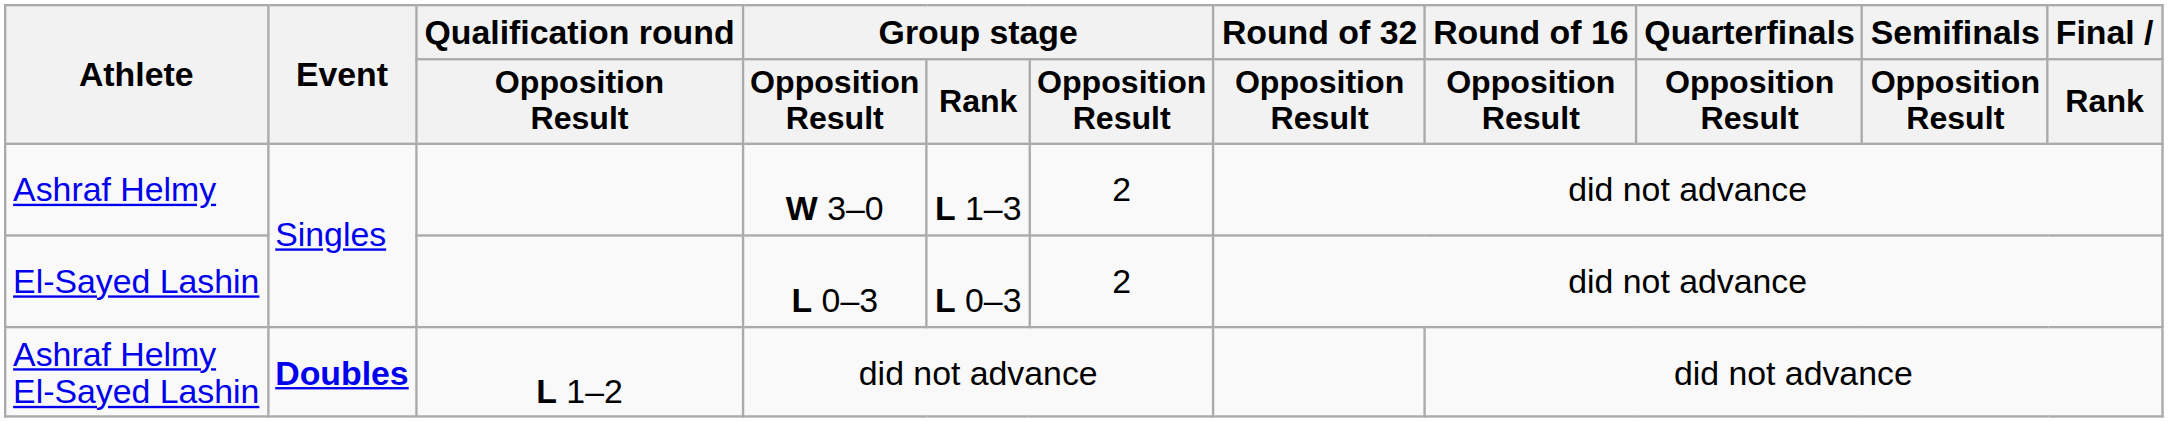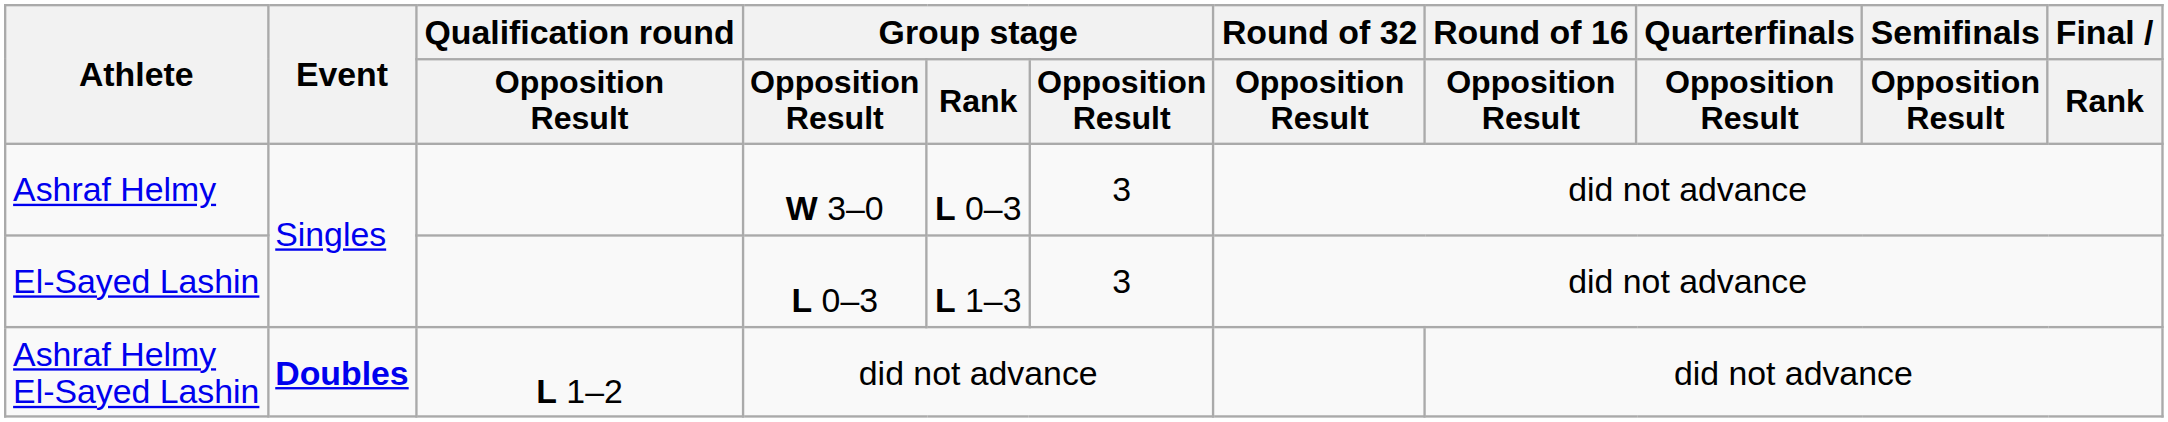 <table class=wikitable style=font-size:90%;text-align:center>
 <tr>
 <th rowspan=2>Athlete</th>
 <th rowspan=2>Event</th>
 <th>Qualification round</th>
 <th colspan=3>Group stage</th>
 <th>Round of 32</th>
 <th>Round of 16</th>
 <th>Quarterfinals</th>
 <th>Semifinals</th>
 <th colspan=2>Final / </th>
 </tr>
 <tr style=font-size:95%>
 <th>Opposition<br>Result</th>
 <th>Opposition<br>Result</th>
 <th>Rank</th>
 <th>Opposition<br>Result</th>
 <th>Opposition<br>Result</th>
 <th>Opposition<br>Result</th>
 <th>Opposition<br>Result</th>
 <th>Opposition<br>Result</th>
 <th>Rank</th>
 </tr>
 <tr>
 <td align=left><a href='#'>Ashraf Helmy</a></td>
 <td align=left rowspan=2><a href='#'>Singles</a></td>
 <td></td>
 <td><br><strong>W</strong> 3–0</td>
-<td><br><strong>L</strong> 1–3</td>
-<td>2</td>
+<td><br><strong>L</strong> 0–3</td>
+<td>3</td>
 <td colspan=6>did not advance</td>
 </tr>
 <tr>
 <td align=left><a href='#'>El-Sayed Lashin</a></td>
 <td></td>
 <td><br><strong>L</strong> 0–3</td>
-<td><br><strong>L</strong> 0–3</td>
-<td>2</td>
+<td><br><strong>L</strong> 1–3</td>
+<td>3</td>
 <td colspan=6>did not advance</td>
 </tr>
 <tr>
 <td align=left><a href='#'>Ashraf Helmy</a><br><a href='#'>El-Sayed Lashin</a></td>
 <td align=left><strong><a href='#'>Doubles</a></strong></td>
 <td><br><strong>L</strong> 1–2</td>
 <td colspan=3>did not advance</td>
 <td></td>
 <td colspan=5>did not advance</td>
 </tr>
 </table>
